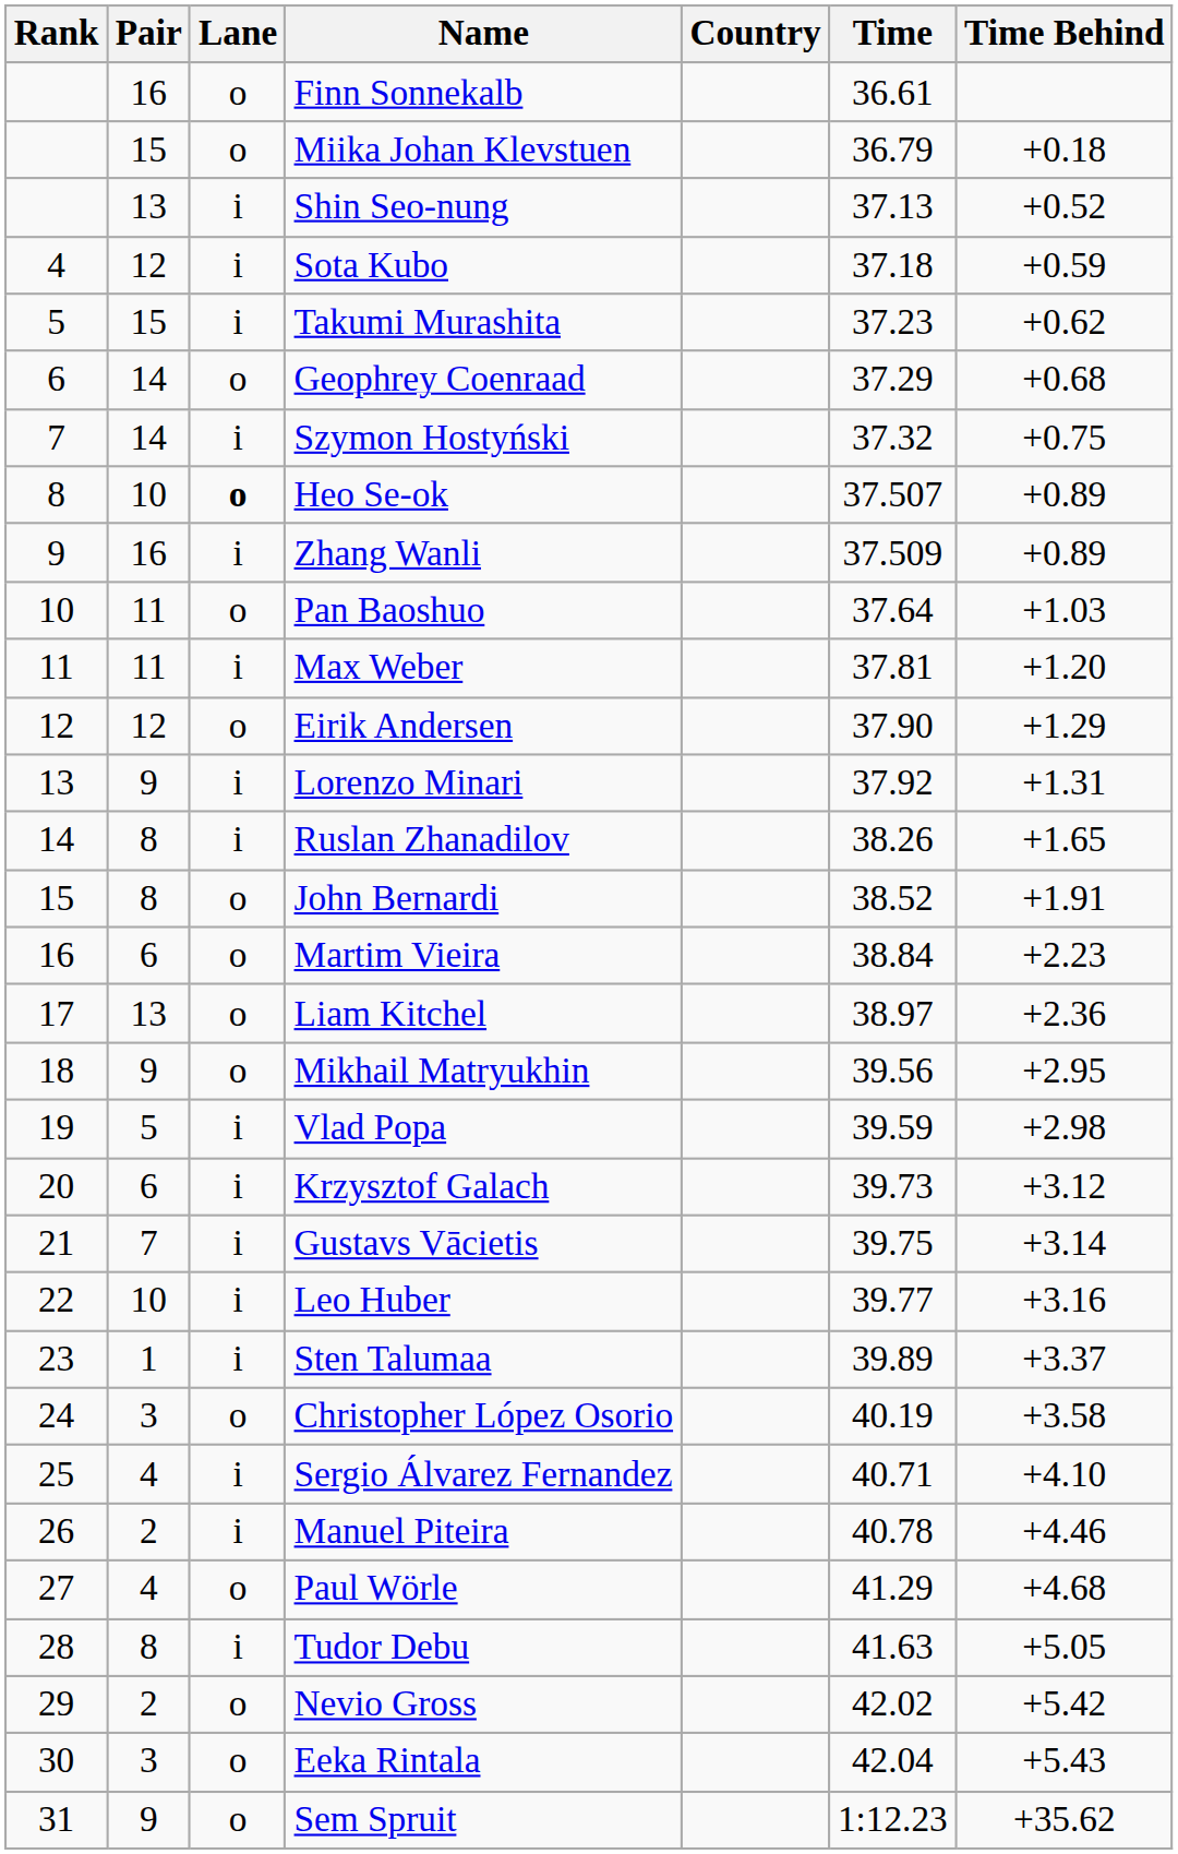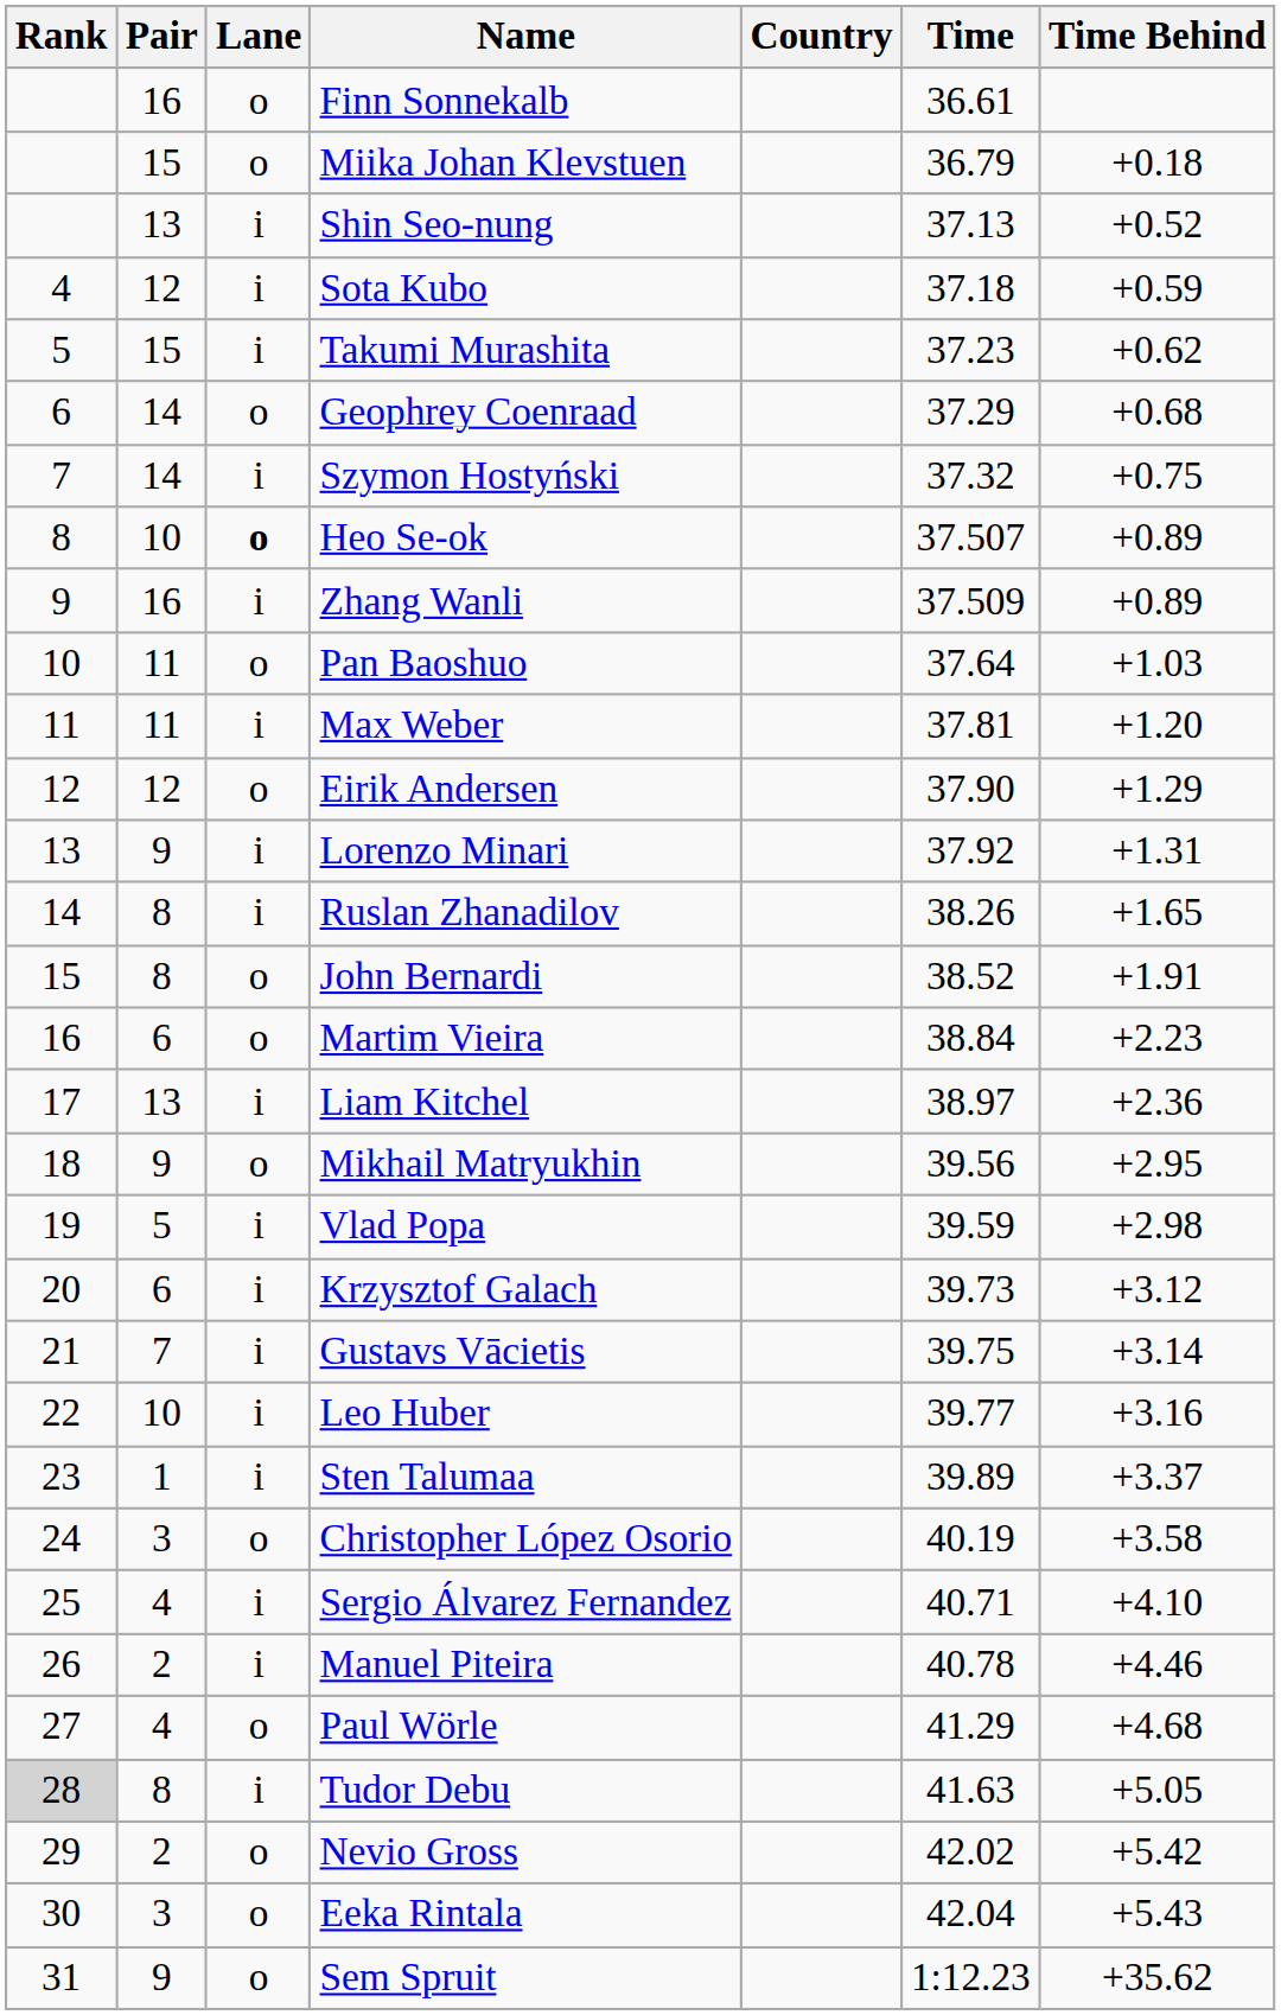 <table class="wikitable sortable" style="text-align:center">
 <tr>
 <th>Rank</th>
 <th>Pair</th>
 <th>Lane</th>
 <th>Name</th>
 <th>Country</th>
 <th>Time</th>
 <th>Time Behind</th>
 </tr>
 <tr>
 <td></td>
 <td>16</td>
 <td>o</td>
 <td align=left><a href='#'>Finn Sonnekalb</a></td>
 <td align=left></td>
 <td>36.61</td>
 <td></td>
 </tr>
 <tr>
 <td></td>
 <td>15</td>
 <td>o</td>
 <td align=left><a href='#'>Miika Johan Klevstuen</a></td>
 <td align=left></td>
 <td>36.79</td>
 <td>+0.18</td>
 </tr>
 <tr>
 <td></td>
 <td>13</td>
 <td>i</td>
 <td align=left><a href='#'>Shin Seo-nung</a></td>
 <td align=left></td>
 <td>37.13</td>
 <td>+0.52</td>
 </tr>
 <tr>
 <td>4</td>
 <td>12</td>
 <td>i</td>
 <td align=left><a href='#'>Sota Kubo</a></td>
 <td align=left></td>
 <td>37.18</td>
 <td>+0.59</td>
 </tr>
 <tr>
 <td>5</td>
 <td>15</td>
 <td>i</td>
 <td align=left><a href='#'>Takumi Murashita</a></td>
 <td align=left></td>
 <td>37.23</td>
 <td>+0.62</td>
 </tr>
 <tr>
 <td>6</td>
 <td>14</td>
 <td>o</td>
 <td align=left><a href='#'>Geophrey Coenraad</a></td>
 <td align=left></td>
 <td>37.29</td>
 <td>+0.68</td>
 </tr>
 <tr>
 <td>7</td>
 <td>14</td>
 <td>i</td>
 <td align=left><a href='#'>Szymon Hostyński</a></td>
 <td align=left></td>
 <td>37.32</td>
 <td>+0.75</td>
 </tr>
 <tr>
 <td>8</td>
 <td>10</td>
 <td><strong>o</strong></td>
 <td align=left><a href='#'>Heo Se-ok</a></td>
 <td align=left></td>
 <td>37.507</td>
 <td>+0.89</td>
 </tr>
 <tr>
 <td>9</td>
 <td>16</td>
 <td>i</td>
 <td align=left><a href='#'>Zhang Wanli</a></td>
 <td align=left></td>
 <td>37.509</td>
 <td>+0.89</td>
 </tr>
 <tr>
 <td>10</td>
 <td>11</td>
 <td>o</td>
 <td align=left><a href='#'>Pan Baoshuo</a></td>
 <td align=left></td>
 <td>37.64</td>
 <td>+1.03</td>
 </tr>
 <tr>
 <td>11</td>
 <td>11</td>
 <td>i</td>
 <td align=left><a href='#'>Max Weber</a></td>
 <td align=left></td>
 <td>37.81</td>
 <td>+1.20</td>
 </tr>
 <tr>
 <td>12</td>
 <td>12</td>
 <td>o</td>
 <td align=left><a href='#'>Eirik Andersen</a></td>
 <td align=left></td>
 <td>37.90</td>
 <td>+1.29</td>
 </tr>
 <tr>
 <td>13</td>
 <td>9</td>
 <td>i</td>
 <td align=left><a href='#'>Lorenzo Minari</a></td>
 <td align=left></td>
 <td>37.92</td>
 <td>+1.31</td>
 </tr>
 <tr>
 <td>14</td>
 <td>8</td>
 <td>i</td>
 <td align=left><a href='#'>Ruslan Zhanadilov</a></td>
 <td align=left></td>
 <td>38.26</td>
 <td>+1.65</td>
 </tr>
 <tr>
 <td>15</td>
 <td>8</td>
 <td>o</td>
 <td align=left><a href='#'>John Bernardi</a></td>
 <td align=left></td>
 <td>38.52</td>
 <td>+1.91</td>
 </tr>
 <tr>
 <td>16</td>
 <td>6</td>
 <td>o</td>
 <td align=left><a href='#'>Martim Vieira</a></td>
 <td align=left></td>
 <td>38.84</td>
 <td>+2.23</td>
 </tr>
 <tr>
 <td>17</td>
 <td>13</td>
-<td>o</td>
+<td>i</td>
 <td align=left><a href='#'>Liam Kitchel</a></td>
 <td align=left></td>
 <td>38.97</td>
 <td>+2.36</td>
 </tr>
 <tr>
 <td>18</td>
 <td>9</td>
 <td>o</td>
 <td align=left><a href='#'>Mikhail Matryukhin</a></td>
 <td align=left></td>
 <td>39.56</td>
 <td>+2.95</td>
 </tr>
 <tr>
 <td>19</td>
 <td>5</td>
 <td>i</td>
 <td align=left><a href='#'>Vlad Popa</a></td>
 <td align=left></td>
 <td>39.59</td>
 <td>+2.98</td>
 </tr>
 <tr>
 <td>20</td>
 <td>6</td>
 <td>i</td>
 <td align=left><a href='#'>Krzysztof Galach</a></td>
 <td align=left></td>
 <td>39.73</td>
 <td>+3.12</td>
 </tr>
 <tr>
 <td>21</td>
 <td>7</td>
 <td>i</td>
 <td align=left><a href='#'>Gustavs Vācietis</a></td>
 <td align=left></td>
 <td>39.75</td>
 <td>+3.14</td>
 </tr>
 <tr>
 <td>22</td>
 <td>10</td>
 <td>i</td>
 <td align=left><a href='#'>Leo Huber</a></td>
 <td align=left></td>
 <td>39.77</td>
 <td>+3.16</td>
 </tr>
 <tr>
 <td>23</td>
 <td>1</td>
 <td>i</td>
 <td align=left><a href='#'>Sten Talumaa</a></td>
 <td align=left></td>
 <td>39.89</td>
 <td>+3.37</td>
 </tr>
 <tr>
 <td>24</td>
 <td>3</td>
 <td>o</td>
 <td align=left><a href='#'>Christopher López Osorio</a></td>
 <td align=left></td>
 <td>40.19</td>
 <td>+3.58</td>
 </tr>
 <tr>
 <td>25</td>
 <td>4</td>
 <td>i</td>
 <td align=left><a href='#'>Sergio Álvarez Fernandez</a></td>
 <td align=left></td>
 <td>40.71</td>
 <td>+4.10</td>
 </tr>
 <tr>
 <td>26</td>
 <td>2</td>
 <td>i</td>
 <td align=left><a href='#'>Manuel Piteira</a></td>
 <td align=left></td>
 <td>40.78</td>
 <td>+4.46</td>
 </tr>
 <tr>
 <td>27</td>
 <td>4</td>
 <td>o</td>
 <td align=left><a href='#'>Paul Wörle</a></td>
 <td align=left></td>
 <td>41.29</td>
 <td>+4.68</td>
 </tr>
 <tr>
-<td>28</td>
+<td style="background: lightgrey;">28</td>
 <td>8</td>
 <td>i</td>
 <td align=left><a href='#'>Tudor Debu</a></td>
 <td align=left></td>
 <td>41.63</td>
 <td>+5.05</td>
 </tr>
 <tr>
 <td>29</td>
 <td>2</td>
 <td>o</td>
 <td align=left><a href='#'>Nevio Gross</a></td>
 <td align=left></td>
 <td>42.02</td>
 <td>+5.42</td>
 </tr>
 <tr>
 <td>30</td>
 <td>3</td>
 <td>o</td>
 <td align=left><a href='#'>Eeka Rintala</a></td>
 <td align=left></td>
 <td>42.04</td>
 <td>+5.43</td>
 </tr>
 <tr>
 <td>31</td>
 <td>9</td>
 <td>o</td>
 <td align=left><a href='#'>Sem Spruit</a></td>
 <td align=left></td>
 <td>1:12.23</td>
 <td>+35.62</td>
 </tr>
 </table>
